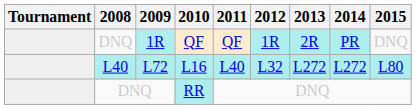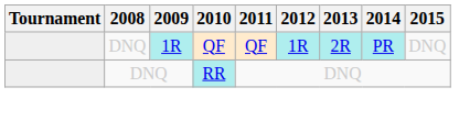 <table class="wikitable">
 <tr>
 <th>Tournament</th>
 <th>2008</th>
 <th>2009</th>
 <th>2010</th>
 <th>2011</th>
 <th>2012</th>
 <th>2013</th>
 <th>2014</th>
 <th>2015</th>
 </tr>
 <tr>
 <td style="background:#efefef;"></td>
 <td colspan="1" style="text-align:center; color:#ccc;">DNQ</td>
 <td style="text-align:center; background:#afeeee;"><a href='#'>1R</a></td>
 <td style="text-align:center; background:#ffebcd;"><a href='#'>QF</a></td>
 <td style="text-align:center; background:#ffebcd;"><a href='#'>QF</a></td>
 <td style="text-align:center; background:#afeeee;"><a href='#'>1R</a></td>
 <td style="text-align:center; background:#afeeee;"><a href='#'>2R</a></td>
 <td style="text-align:center; background:#afeeee;"><a href='#'>PR</a></td>
 <td colspan="1" style="text-align:center; color:#ccc;">DNQ</td>
 </tr>
 <tr>
 <td style="background:#efefef;"></td>
-<td style="text-align:center; background:#afeeee;"><a href='#'>L40</a></td>
-<td style="text-align:center; background:#afeeee;"><a href='#'>L72</a></td>
-<td style="text-align:center; background:#afeeee;"><a href='#'>L16</a></td>
-<td style="text-align:center; background:#afeeee;"><a href='#'>L40</a></td>
-<td style="text-align:center; background:#afeeee;"><a href='#'>L32</a></td>
-<td style="text-align:center; background:#afeeee;"><a href='#'>L272</a></td>
-<td style="text-align:center; background:#afeeee;"><a href='#'>L272</a></td>
-<td style="text-align:center; background:#afeeee;"><a href='#'>L80</a></td>
-</tr>
-<tr>
-<td style="background:#efefef;"></td>
 <td colspan="2" style="text-align:center; color:#ccc;">DNQ</td>
 <td style="text-align:center; background:#afeeee;"><a href='#'>RR</a></td>
 <td colspan="5" style="text-align:center; color:#ccc;">DNQ</td>
 </tr>
 </table>
